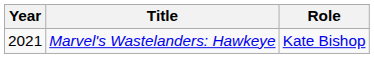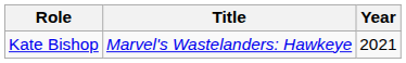 <table class="wikitable">
 <tr>
+<th>Role</th>
+<th>Title</th>
 <th>Year</th>
-<th>Title</th>
-<th>Role</th>
 </tr>
 <tr>
+<td><a href='#'>Kate Bishop</a></td>
+<td><em><a href='#'>Marvel's Wastelanders: Hawkeye</a></em></td>
 <td>2021</td>
-<td><em><a href='#'>Marvel's Wastelanders: Hawkeye</a></em></td>
-<td><a href='#'>Kate Bishop</a></td>
 </tr>
 </table>
